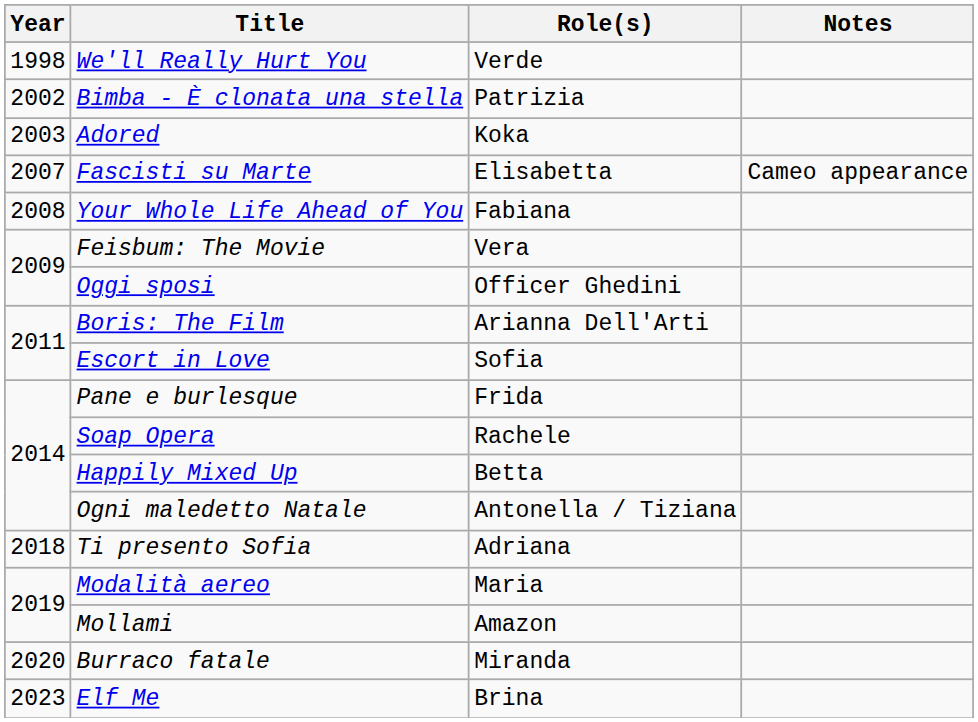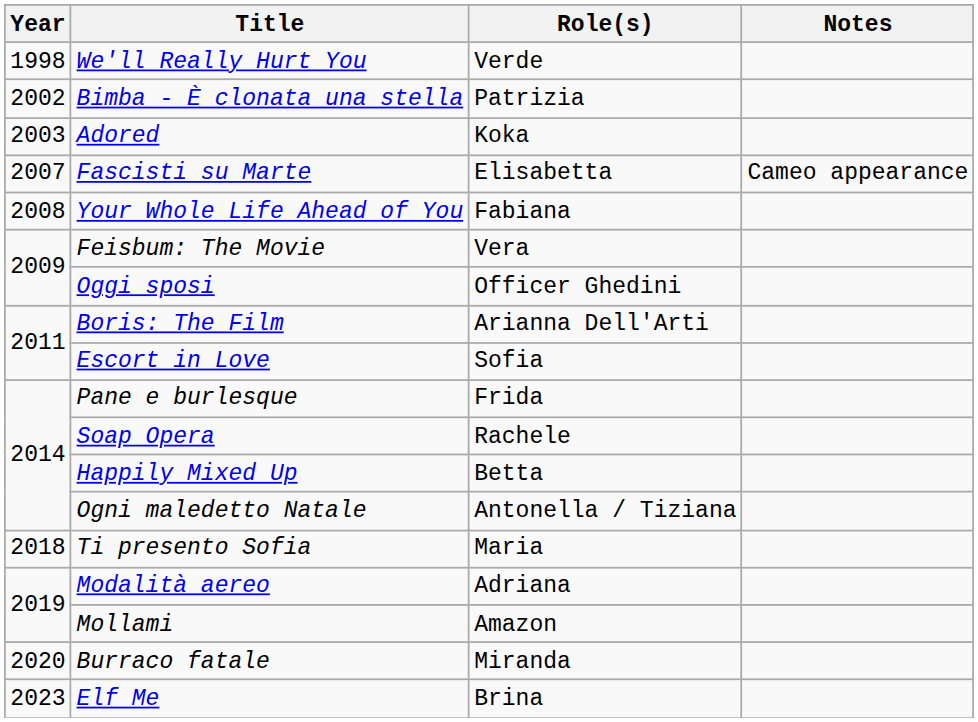 <table class="wikitable plainrowheaders sortable">
 <tr>
 <th scope="col">Year</th>
 <th scope="col">Title</th>
 <th scope="col">Role(s)</th>
 <th scope="col" class="unsortable">Notes</th>
 </tr>
 <tr>
 <td>1998</td>
 <td><em><a href='#'>We'll Really Hurt You</a></em></td>
 <td>Verde</td>
 <td></td>
 </tr>
 <tr>
 <td>2002</td>
 <td><em><a href='#'>Bimba - È clonata una stella</a></em></td>
 <td>Patrizia</td>
 <td></td>
 </tr>
 <tr>
 <td>2003</td>
 <td><em><a href='#'>Adored</a></em></td>
 <td>Koka</td>
 <td></td>
 </tr>
 <tr>
 <td>2007</td>
 <td><em><a href='#'>Fascisti su Marte</a></em></td>
 <td>Elisabetta</td>
 <td>Cameo appearance</td>
 </tr>
 <tr>
 <td>2008</td>
 <td><em><a href='#'>Your Whole Life Ahead of You</a></em></td>
 <td>Fabiana</td>
 <td></td>
 </tr>
 <tr>
 <td rowspan="2">2009</td>
 <td><em>Feisbum: The Movie</em></td>
 <td>Vera</td>
 <td></td>
 </tr>
 <tr>
 <td><em><a href='#'>Oggi sposi</a></em></td>
 <td>Officer Ghedini</td>
 <td></td>
 </tr>
 <tr>
 <td rowspan="2">2011</td>
 <td><em><a href='#'>Boris: The Film</a></em></td>
 <td>Arianna Dell'Arti</td>
 <td></td>
 </tr>
 <tr>
 <td><em><a href='#'>Escort in Love</a></em></td>
 <td>Sofia</td>
 <td></td>
 </tr>
 <tr>
 <td rowspan="4">2014</td>
 <td><em>Pane e burlesque</em></td>
 <td>Frida</td>
 <td></td>
 </tr>
 <tr>
 <td><em><a href='#'>Soap Opera</a></em></td>
 <td>Rachele</td>
 <td></td>
 </tr>
 <tr>
 <td><em><a href='#'>Happily Mixed Up</a></em></td>
 <td>Betta</td>
 <td></td>
 </tr>
 <tr>
 <td><em>Ogni maledetto Natale</em></td>
 <td>Antonella / Tiziana</td>
 <td></td>
 </tr>
 <tr>
 <td>2018</td>
 <td><em>Ti presento Sofia</em></td>
-<td>Adriana</td>
+<td>Maria</td>
 <td></td>
 </tr>
 <tr>
 <td rowspan="2">2019</td>
 <td><em><a href='#'>Modalità aereo</a></em></td>
-<td>Maria</td>
+<td>Adriana</td>
 <td></td>
 </tr>
 <tr>
 <td><em>Mollami</em></td>
 <td>Amazon</td>
 <td></td>
 </tr>
 <tr>
 <td>2020</td>
 <td><em>Burraco fatale</em></td>
 <td>Miranda</td>
 <td></td>
 </tr>
 <tr>
 <td>2023</td>
 <td><em><a href='#'>Elf Me</a></em></td>
 <td>Brina</td>
 <td></td>
 </tr>
 </table>
